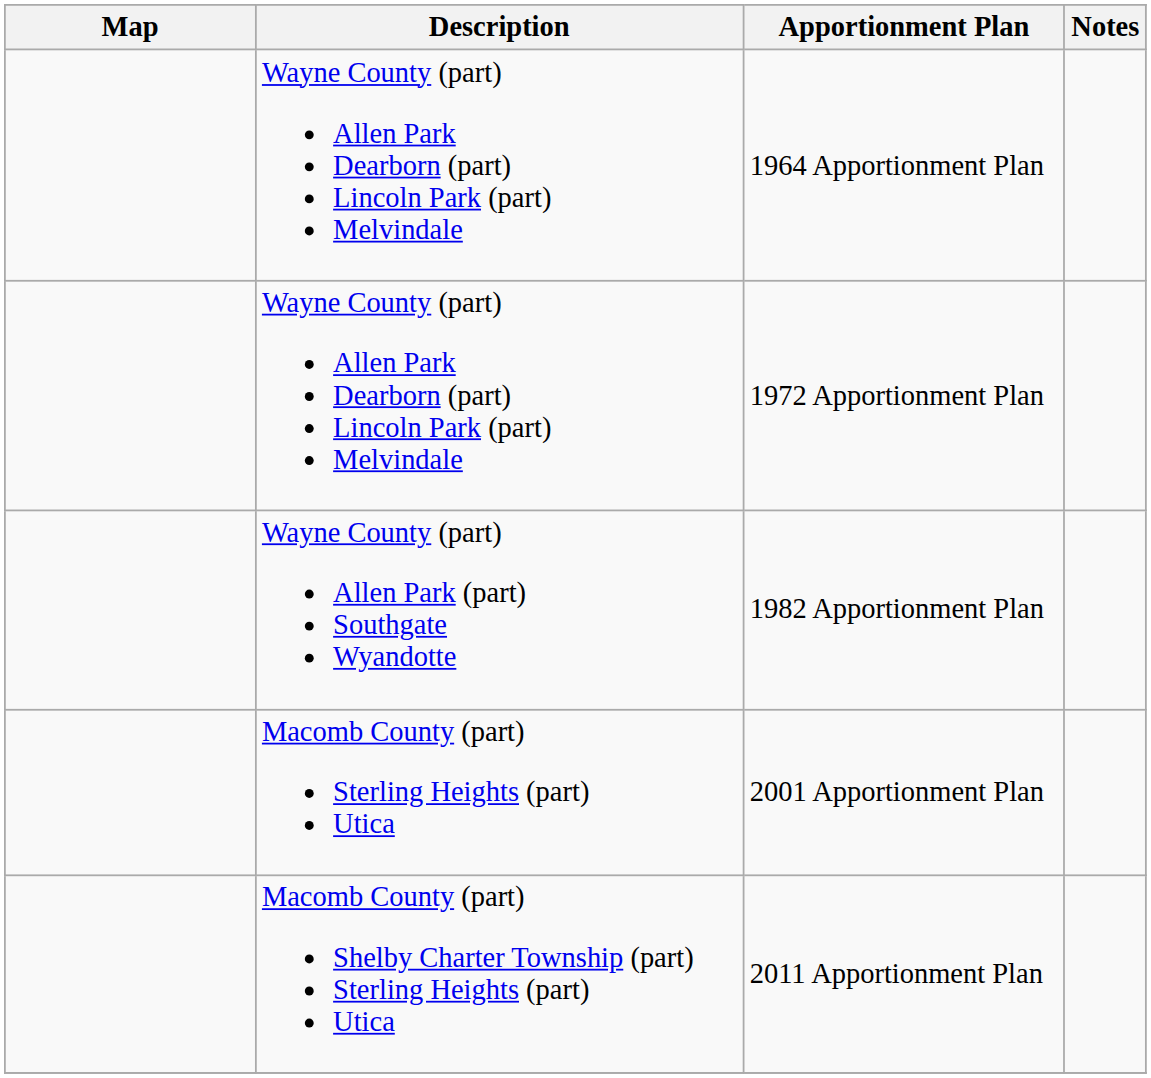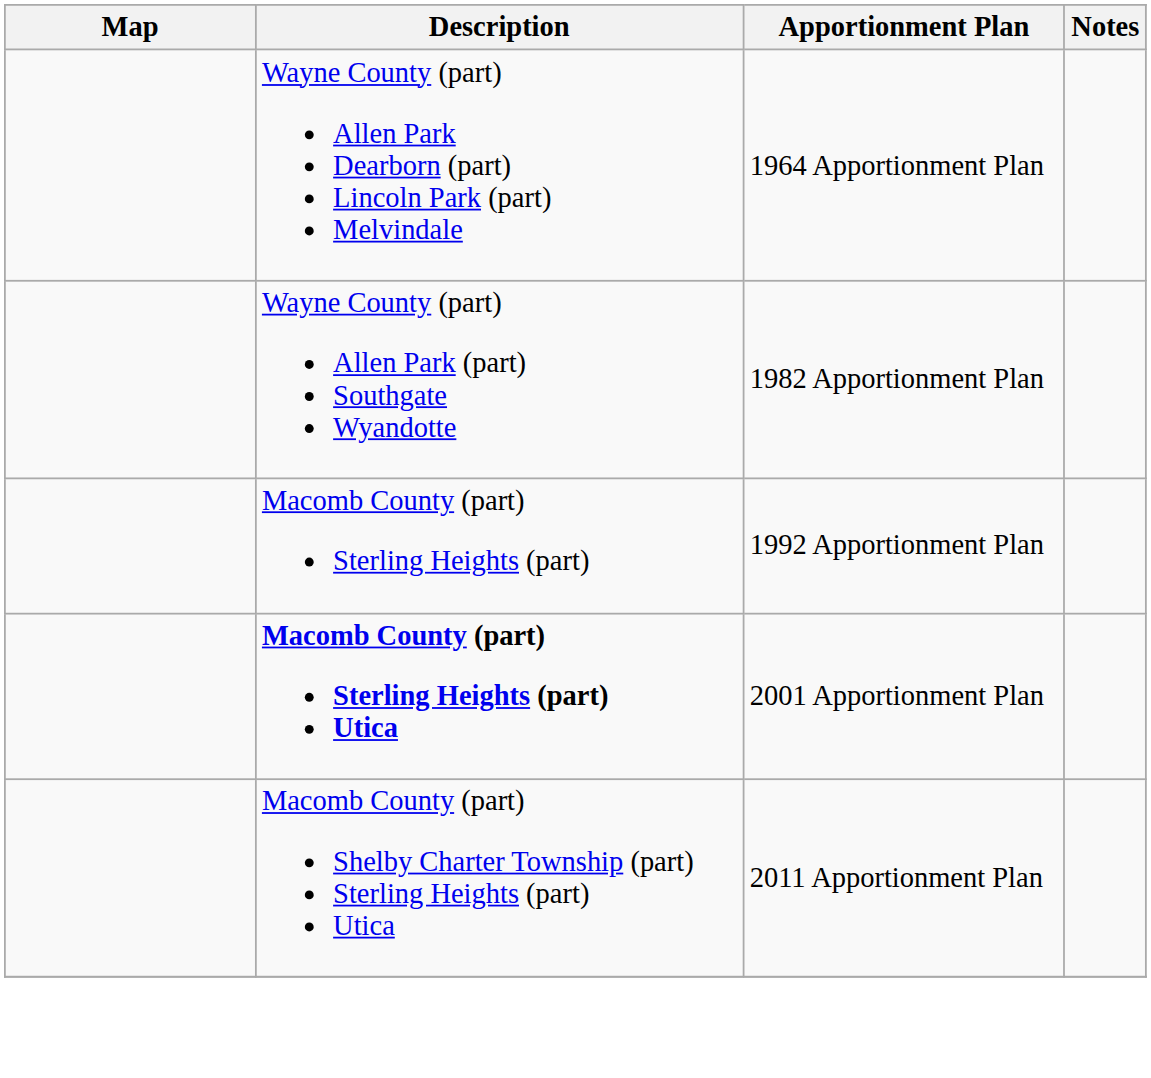 <table class="wikitable sortable">
 <tr>
 <th style="width:100pt;">Map</th>
 <th style="width:200pt;">Description</th>
 <th style="width:130pt;">Apportionment Plan</th>
 <th style="width:15pt;">Notes</th>
 </tr>
 <tr>
 <td></td>
 <td><a href='#'>Wayne County</a> (part)<br><ul><li><a href='#'>Allen Park</a></li><li><a href='#'>Dearborn</a> (part)</li><li><a href='#'>Lincoln Park</a> (part)</li><li><a href='#'>Melvindale</a></li></ul></td>
 <td>1964 Apportionment Plan</td>
 <td></td>
 </tr>
 <tr>
 <td></td>
-<td><a href='#'>Wayne County</a> (part)<br><ul><li><a href='#'>Allen Park</a></li><li><a href='#'>Dearborn</a> (part)</li><li><a href='#'>Lincoln Park</a> (part)</li><li><a href='#'>Melvindale</a></li></ul></td>
-<td>1972 Apportionment Plan</td>
-<td></td>
-</tr>
-<tr>
-<td></td>
 <td><a href='#'>Wayne County</a> (part)<br><ul><li><a href='#'>Allen Park</a> (part)</li><li><a href='#'>Southgate</a></li><li><a href='#'>Wyandotte</a></li></ul></td>
 <td>1982 Apportionment Plan</td>
 <td></td>
 </tr>
 <tr>
 <td></td>
-<td><a href='#'>Macomb County</a> (part)<br><ul><li><a href='#'>Sterling Heights</a> (part)</li><li><a href='#'>Utica</a></li></ul></td>
+<td><a href='#'>Macomb County</a> (part)<br><ul><li><a href='#'>Sterling Heights</a> (part)</li></ul></td>
+<td>1992 Apportionment Plan</td>
+<td></td>
+</tr>
+<tr>
+<td></td>
+<td><strong><a href='#'>Macomb County</a> (part)<br><ul><li><a href='#'>Sterling Heights</a> (part)</li><li><a href='#'>Utica</a></li></ul></strong></td>
 <td>2001 Apportionment Plan</td>
 <td></td>
 </tr>
 <tr>
 <td></td>
 <td><a href='#'>Macomb County</a> (part)<br><ul><li><a href='#'>Shelby Charter Township</a> (part)</li><li><a href='#'>Sterling Heights</a> (part)</li><li><a href='#'>Utica</a></li></ul></td>
 <td>2011 Apportionment Plan</td>
 <td></td>
 </tr>
 <tr>
 </tr>
 </table>
